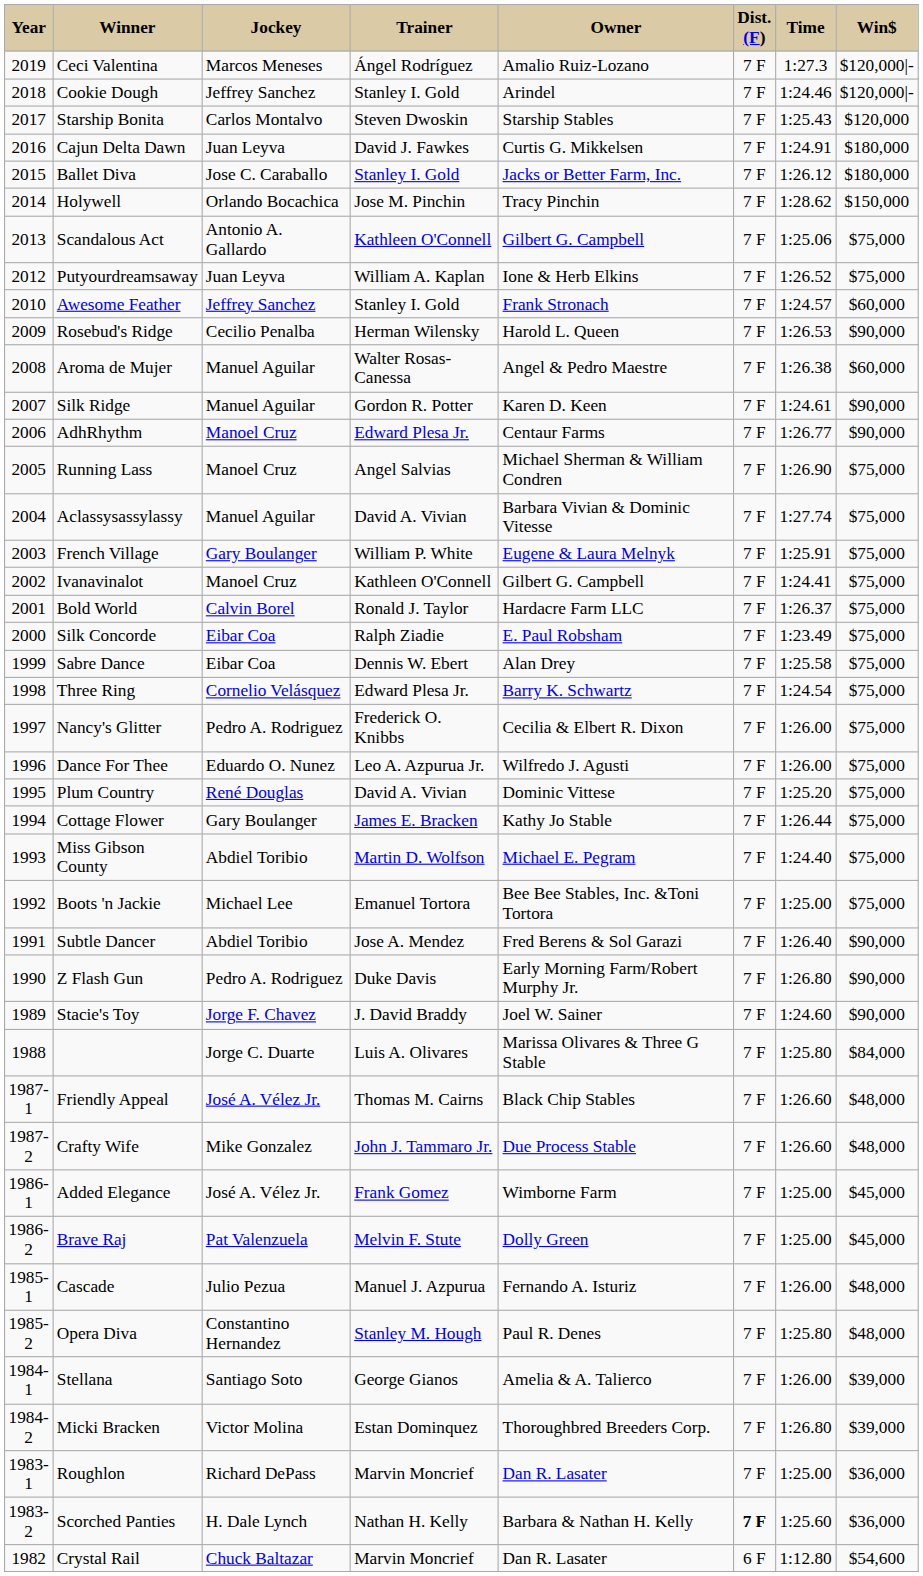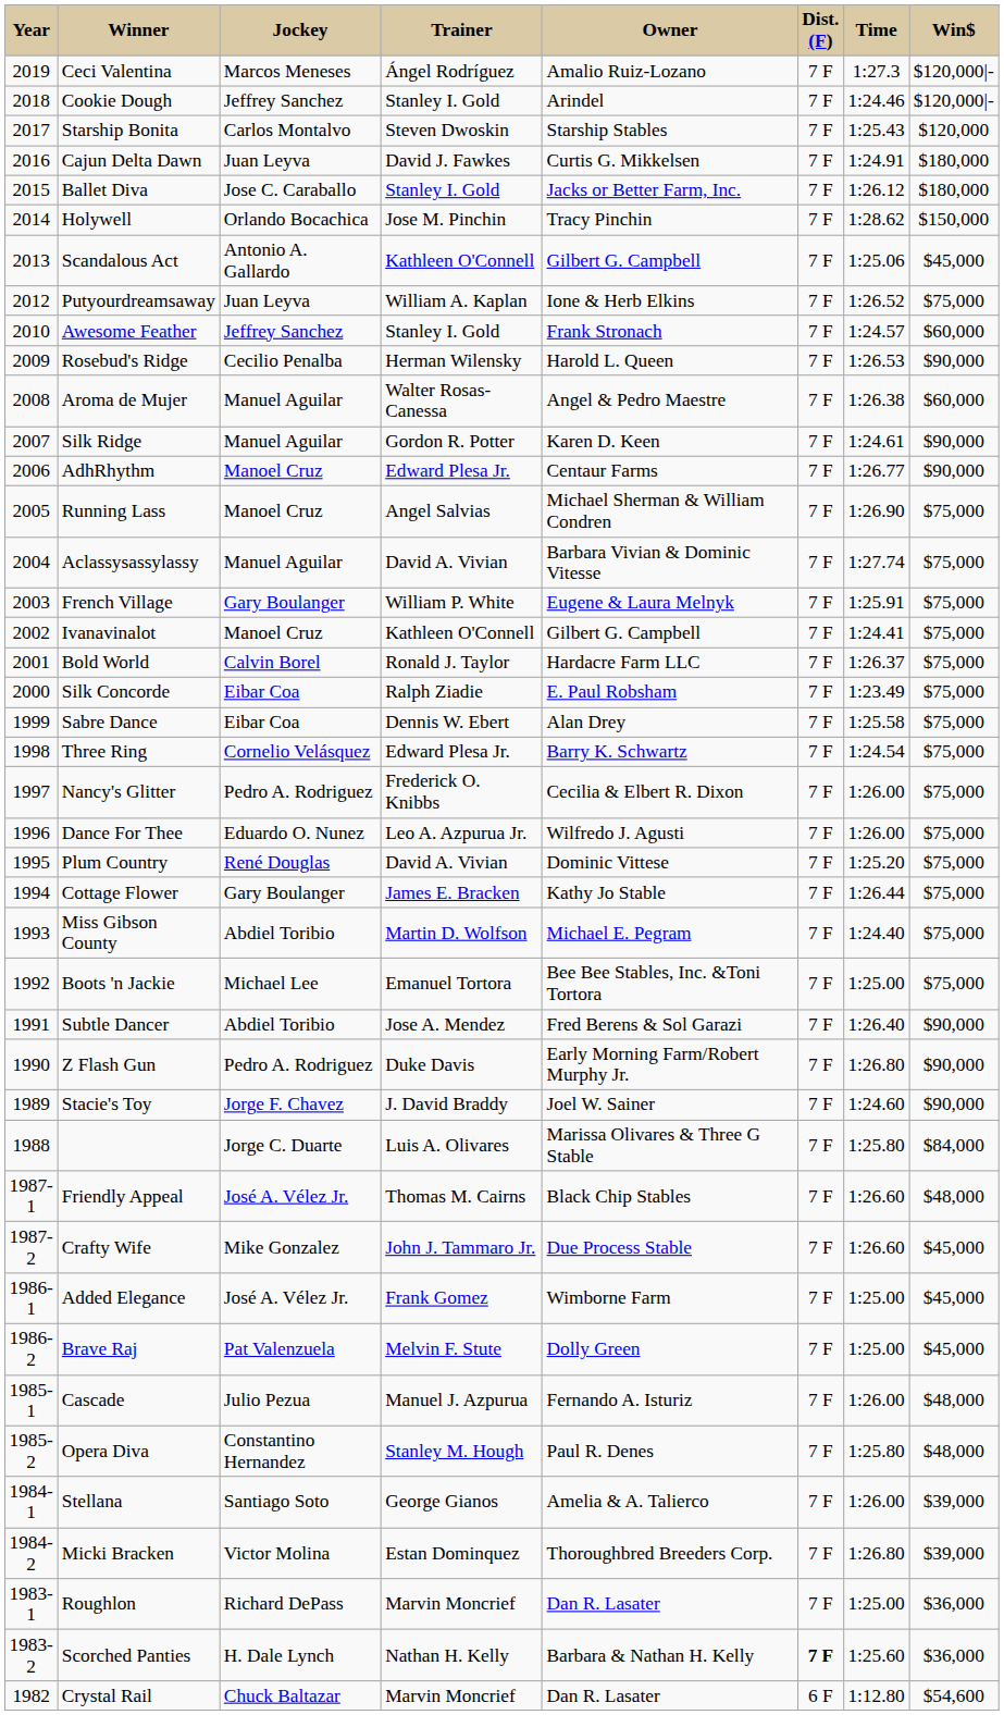 <table class="wikitable sortable">
 <tr>
 <th style="background-color:#DACAA5; width:35px">Year<br></th>
 <th style="background-color:#DACAA5; width:115px">Winner<br></th>
 <th style="background-color:#DACAA5; width:130px">Jockey<br></th>
 <th style="background-color:#DACAA5; width:130px">Trainer<br></th>
 <th style="background-color:#DACAA5; width:210px">Owner<br></th>
 <th style="background-color:#DACAA5; width:25px">Dist. <a href='#'>(F</a>) <br></th>
 <th style="background-color:#DACAA5; width:25px">Time <br></th>
 <th style="background-color:#DACAA5; width:25px">Win$ <br></th>
 </tr>
 <tr>
 <td align=center>2019</td>
 <td>Ceci Valentina</td>
 <td>Marcos Meneses</td>
 <td>Ángel Rodríguez</td>
 <td>Amalio Ruiz-Lozano</td>
 <td align=center>7 F</td>
 <td align=center>1:27.3</td>
 <td align=center>$120,000|-</td>
 </tr>
 <tr>
 <td align=center>2018</td>
 <td>Cookie Dough</td>
 <td>Jeffrey Sanchez</td>
 <td>Stanley I. Gold</td>
 <td>Arindel</td>
 <td align=center>7 F</td>
 <td align=center>1:24.46</td>
 <td align=center>$120,000|-</td>
 </tr>
 <tr>
 <td align=center>2017</td>
 <td>Starship Bonita</td>
 <td>Carlos Montalvo</td>
 <td>Steven Dwoskin</td>
 <td>Starship Stables</td>
 <td align=center>7 F</td>
 <td align=center>1:25.43</td>
 <td align=center>$120,000</td>
 </tr>
 <tr>
 <td align=center>2016</td>
 <td>Cajun Delta Dawn</td>
 <td>Juan Leyva</td>
 <td>David J. Fawkes</td>
 <td>Curtis G. Mikkelsen</td>
 <td align=center>7 F</td>
 <td align=center>1:24.91</td>
 <td align=center>$180,000</td>
 </tr>
 <tr>
 <td align=center>2015</td>
 <td>Ballet Diva</td>
 <td>Jose C. Caraballo</td>
 <td><a href='#'>Stanley I. Gold</a></td>
 <td><a href='#'>Jacks or Better Farm, Inc.</a></td>
 <td align=center>7 F</td>
 <td align=center>1:26.12</td>
 <td align=center>$180,000</td>
 </tr>
 <tr>
 <td align=center>2014</td>
 <td>Holywell</td>
 <td>Orlando Bocachica</td>
 <td>Jose M. Pinchin</td>
 <td>Tracy Pinchin</td>
 <td align=center>7 F</td>
 <td align=center>1:28.62</td>
 <td align=center>$150,000</td>
 </tr>
 <tr>
 <td align=center>2013</td>
 <td>Scandalous Act</td>
 <td>Antonio A. Gallardo</td>
 <td><a href='#'>Kathleen O'Connell</a></td>
 <td><a href='#'>Gilbert G. Campbell</a></td>
 <td align=center>7 F</td>
 <td align=center>1:25.06</td>
-<td align=center>$75,000</td>
+<td align=center>$45,000</td>
 </tr>
 <tr>
 <td align=center>2012</td>
 <td>Putyourdreamsaway</td>
 <td>Juan Leyva</td>
 <td>William A. Kaplan</td>
 <td>Ione & Herb Elkins</td>
 <td align=center>7 F</td>
 <td align=center>1:26.52</td>
 <td align=center>$75,000</td>
 </tr>
 <tr>
 <td align=center>2010</td>
 <td><a href='#'>Awesome Feather</a></td>
 <td><a href='#'>Jeffrey Sanchez</a></td>
 <td>Stanley I. Gold</td>
 <td><a href='#'>Frank Stronach</a></td>
 <td align=center>7 F</td>
 <td align=center>1:24.57</td>
 <td align=center>$60,000</td>
 </tr>
 <tr>
 <td align=center>2009</td>
 <td>Rosebud's Ridge</td>
 <td>Cecilio Penalba</td>
 <td>Herman Wilensky</td>
 <td>Harold L. Queen</td>
 <td align=center>7 F</td>
 <td align=center>1:26.53</td>
 <td align=center>$90,000</td>
 </tr>
 <tr>
 <td align=center>2008</td>
 <td>Aroma de Mujer</td>
 <td>Manuel Aguilar</td>
 <td>Walter Rosas-Canessa</td>
 <td>Angel & Pedro Maestre</td>
 <td align=center>7 F</td>
 <td align=center>1:26.38</td>
 <td align=center>$60,000</td>
 </tr>
 <tr>
 <td align=center>2007</td>
 <td>Silk Ridge</td>
 <td>Manuel Aguilar</td>
 <td>Gordon R. Potter</td>
 <td>Karen D. Keen</td>
 <td align=center>7 F</td>
 <td align=center>1:24.61</td>
 <td align=center>$90,000</td>
 </tr>
 <tr>
 <td align=center>2006</td>
 <td>AdhRhythm</td>
 <td><a href='#'>Manoel Cruz</a></td>
 <td><a href='#'>Edward Plesa Jr.</a></td>
 <td>Centaur Farms</td>
 <td align=center>7 F</td>
 <td align=center>1:26.77</td>
 <td align=center>$90,000</td>
 </tr>
 <tr>
 <td align=center>2005</td>
 <td>Running Lass</td>
 <td>Manoel Cruz</td>
 <td>Angel Salvias</td>
 <td>Michael Sherman & William Condren</td>
 <td align=center>7 F</td>
 <td align=center>1:26.90</td>
 <td align=center>$75,000</td>
 </tr>
 <tr>
 <td align=center>2004</td>
 <td>Aclassysassylassy</td>
 <td>Manuel Aguilar</td>
 <td>David A. Vivian</td>
 <td>Barbara Vivian & Dominic Vitesse</td>
 <td align=center>7 F</td>
 <td align=center>1:27.74</td>
 <td align=center>$75,000</td>
 </tr>
 <tr>
 <td align=center>2003</td>
 <td>French Village</td>
 <td><a href='#'>Gary Boulanger</a></td>
 <td>William P. White</td>
 <td><a href='#'>Eugene & Laura Melnyk</a></td>
 <td align=center>7 F</td>
 <td align=center>1:25.91</td>
 <td align=center>$75,000</td>
 </tr>
 <tr>
 <td align=center>2002</td>
 <td>Ivanavinalot</td>
 <td>Manoel Cruz</td>
 <td>Kathleen O'Connell</td>
 <td>Gilbert G. Campbell</td>
 <td align=center>7 F</td>
 <td align=center>1:24.41</td>
 <td align=center>$75,000</td>
 </tr>
 <tr>
 <td align=center>2001</td>
 <td>Bold World</td>
 <td><a href='#'>Calvin Borel</a></td>
 <td>Ronald J. Taylor</td>
 <td>Hardacre Farm LLC</td>
 <td align=center>7 F</td>
 <td align=center>1:26.37</td>
 <td align=center>$75,000</td>
 </tr>
 <tr>
 <td align=center>2000</td>
 <td>Silk Concorde</td>
 <td><a href='#'>Eibar Coa</a></td>
 <td>Ralph Ziadie</td>
 <td><a href='#'>E. Paul Robsham</a></td>
 <td align=center>7 F</td>
 <td align=center>1:23.49</td>
 <td align=center>$75,000</td>
 </tr>
 <tr>
 <td align=center>1999</td>
 <td>Sabre Dance</td>
 <td>Eibar Coa</td>
 <td>Dennis W. Ebert</td>
 <td>Alan Drey</td>
 <td align=center>7 F</td>
 <td align=center>1:25.58</td>
 <td align=center>$75,000</td>
 </tr>
 <tr>
 <td align=center>1998</td>
 <td>Three Ring</td>
 <td><a href='#'>Cornelio Velásquez</a></td>
 <td>Edward Plesa Jr.</td>
 <td><a href='#'>Barry K. Schwartz</a></td>
 <td align=center>7 F</td>
 <td align=center>1:24.54</td>
 <td align=center>$75,000</td>
 </tr>
 <tr>
 <td align=center>1997</td>
 <td>Nancy's Glitter</td>
 <td>Pedro A. Rodriguez</td>
 <td>Frederick O. Knibbs</td>
 <td>Cecilia & Elbert R. Dixon</td>
 <td align=center>7 F</td>
 <td align=center>1:26.00</td>
 <td align=center>$75,000</td>
 </tr>
 <tr>
 <td align=center>1996</td>
 <td>Dance For Thee</td>
 <td>Eduardo O. Nunez</td>
 <td>Leo A. Azpurua Jr.</td>
 <td>Wilfredo J. Agusti</td>
 <td align=center>7 F</td>
 <td align=center>1:26.00</td>
 <td align=center>$75,000</td>
 </tr>
 <tr>
 <td align=center>1995</td>
 <td>Plum Country</td>
 <td><a href='#'>René Douglas</a></td>
 <td>David A. Vivian</td>
 <td>Dominic Vittese</td>
 <td align=center>7 F</td>
 <td align=center>1:25.20</td>
 <td align=center>$75,000</td>
 </tr>
 <tr>
 <td align=center>1994</td>
 <td>Cottage Flower</td>
 <td>Gary Boulanger</td>
 <td><a href='#'>James E. Bracken</a></td>
 <td>Kathy Jo Stable</td>
 <td align=center>7 F</td>
 <td align=center>1:26.44</td>
 <td align=center>$75,000</td>
 </tr>
 <tr>
 <td align=center>1993</td>
 <td>Miss Gibson County</td>
 <td>Abdiel Toribio</td>
 <td><a href='#'>Martin D. Wolfson</a></td>
 <td><a href='#'>Michael E. Pegram</a></td>
 <td align=center>7 F</td>
 <td align=center>1:24.40</td>
 <td align=center>$75,000</td>
 </tr>
 <tr>
 <td align=center>1992</td>
 <td>Boots 'n Jackie</td>
 <td>Michael Lee</td>
 <td>Emanuel Tortora</td>
 <td>Bee Bee Stables, Inc. &Toni Tortora</td>
 <td align=center>7 F</td>
 <td align=center>1:25.00</td>
 <td align=center>$75,000</td>
 </tr>
 <tr>
 <td align=center>1991</td>
 <td>Subtle Dancer</td>
 <td>Abdiel Toribio</td>
 <td>Jose A. Mendez</td>
 <td>Fred Berens & Sol Garazi</td>
 <td align=center>7 F</td>
 <td align=center>1:26.40</td>
 <td align=center>$90,000</td>
 </tr>
 <tr>
 <td align=center>1990</td>
 <td>Z Flash Gun</td>
 <td>Pedro A. Rodriguez</td>
 <td>Duke Davis</td>
 <td>Early Morning Farm/Robert Murphy Jr.</td>
 <td align=center>7 F</td>
 <td align=center>1:26.80</td>
 <td align=center>$90,000</td>
 </tr>
 <tr>
 <td align=center>1989</td>
 <td>Stacie's Toy</td>
 <td><a href='#'>Jorge F. Chavez</a></td>
 <td>J. David Braddy</td>
 <td>Joel W. Sainer</td>
 <td align=center>7 F</td>
 <td align=center>1:24.60</td>
 <td align=center>$90,000</td>
 </tr>
 <tr>
 <td align=center>1988</td>
 <td></td>
 <td>Jorge C. Duarte</td>
 <td>Luis A. Olivares</td>
 <td>Marissa Olivares & Three G Stable</td>
 <td align=center>7 F</td>
 <td align=center>1:25.80</td>
 <td align=center>$84,000</td>
 </tr>
 <tr>
 <td align=center>1987-1</td>
 <td>Friendly Appeal</td>
 <td><a href='#'>José A. Vélez Jr.</a></td>
 <td>Thomas M. Cairns</td>
 <td>Black Chip Stables</td>
 <td align=center>7 F</td>
 <td align=center>1:26.60</td>
 <td align=center>$48,000</td>
 </tr>
 <tr>
 <td align=center>1987-2</td>
 <td>Crafty Wife</td>
 <td>Mike Gonzalez</td>
 <td><a href='#'>John J. Tammaro Jr.</a></td>
 <td><a href='#'>Due Process Stable</a></td>
 <td align=center>7 F</td>
 <td align=center>1:26.60</td>
-<td align=center>$48,000</td>
+<td align=center>$45,000</td>
 </tr>
 <tr>
 <td align=center>1986-1</td>
 <td>Added Elegance</td>
 <td>José A. Vélez Jr.</td>
 <td><a href='#'>Frank Gomez</a></td>
 <td>Wimborne Farm</td>
 <td align=center>7 F</td>
 <td align=center>1:25.00</td>
 <td align=center>$45,000</td>
 </tr>
 <tr>
 <td align=center>1986-2</td>
 <td><a href='#'>Brave Raj</a></td>
 <td><a href='#'>Pat Valenzuela</a></td>
 <td><a href='#'>Melvin F. Stute</a></td>
 <td><a href='#'>Dolly Green</a></td>
 <td align=center>7 F</td>
 <td align=center>1:25.00</td>
 <td align=center>$45,000</td>
 </tr>
 <tr>
 <td align=center>1985-1</td>
 <td>Cascade</td>
 <td>Julio Pezua</td>
 <td>Manuel J. Azpurua</td>
 <td>Fernando A. Isturiz</td>
 <td align=center>7 F</td>
 <td align=center>1:26.00</td>
 <td align=center>$48,000</td>
 </tr>
 <tr>
 <td align=center>1985-2</td>
 <td>Opera Diva</td>
 <td>Constantino Hernandez</td>
 <td><a href='#'>Stanley M. Hough</a></td>
 <td>Paul R. Denes</td>
 <td align=center>7 F</td>
 <td align=center>1:25.80</td>
 <td align=center>$48,000</td>
 </tr>
 <tr>
 <td align=center>1984-1</td>
 <td>Stellana</td>
 <td>Santiago Soto</td>
 <td>George Gianos</td>
 <td>Amelia & A. Talierco</td>
 <td align=center>7 F</td>
 <td align=center>1:26.00</td>
 <td align=center>$39,000</td>
 </tr>
 <tr>
 <td align=center>1984-2</td>
 <td>Micki Bracken</td>
 <td>Victor Molina</td>
 <td>Estan Dominquez</td>
 <td>Thoroughbred Breeders Corp.</td>
 <td align=center>7 F</td>
 <td align=center>1:26.80</td>
 <td align=center>$39,000</td>
 </tr>
 <tr>
 <td align=center>1983-1</td>
 <td>Roughlon</td>
 <td>Richard DePass</td>
 <td>Marvin Moncrief</td>
 <td><a href='#'>Dan R. Lasater</a></td>
 <td align=center>7 F</td>
 <td align=center>1:25.00</td>
 <td align=center>$36,000</td>
 </tr>
 <tr>
 <td align=center>1983-2</td>
 <td>Scorched Panties</td>
 <td>H. Dale Lynch</td>
 <td>Nathan H. Kelly</td>
 <td>Barbara & Nathan H. Kelly</td>
 <td align=center><strong>7 F</strong></td>
 <td align=center>1:25.60</td>
 <td align=center>$36,000</td>
 </tr>
 <tr>
 <td align=center>1982</td>
 <td>Crystal Rail</td>
 <td><a href='#'>Chuck Baltazar</a></td>
 <td>Marvin Moncrief</td>
 <td>Dan R. Lasater</td>
 <td align=center>6 F</td>
 <td align=center>1:12.80</td>
 <td align=center>$54,600</td>
 </tr>
 <tr>
 </tr>
 </table>
